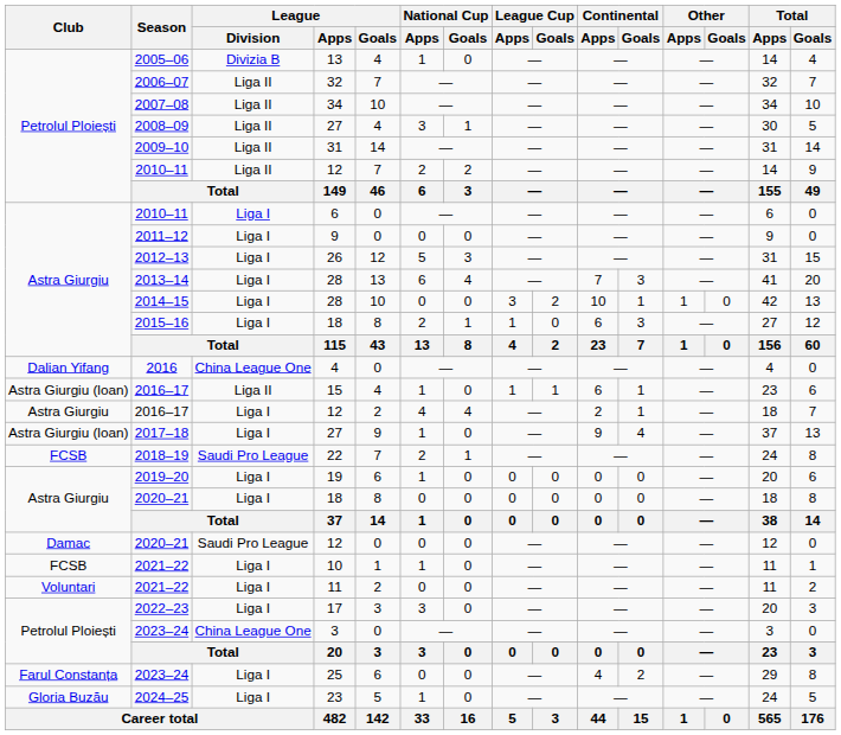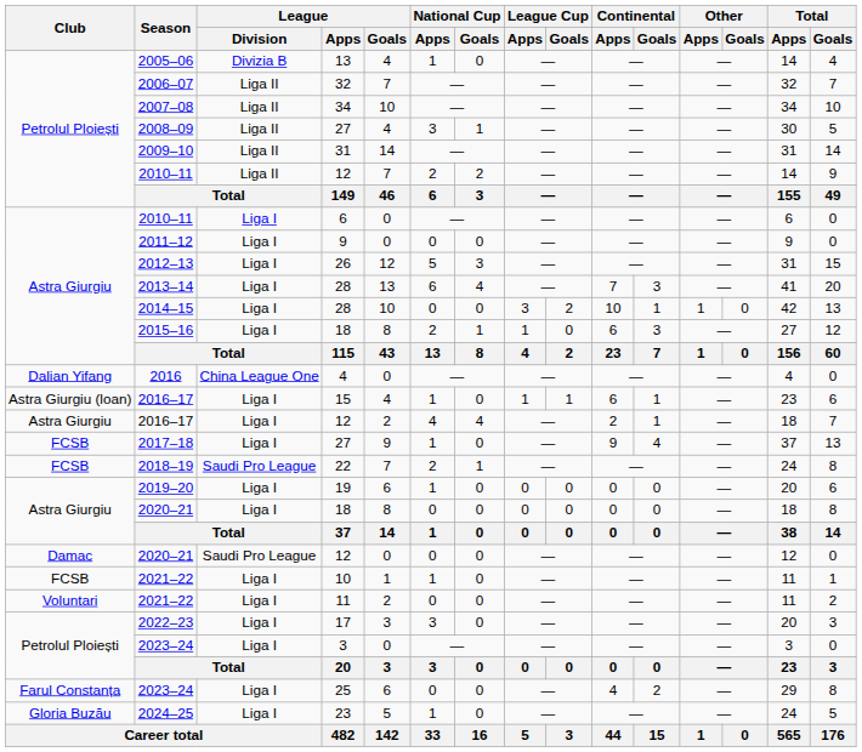 <table class="wikitable" style="text-align:center">
 <tr>
 <th rowspan="2">Club</th>
 <th rowspan="2">Season</th>
 <th colspan="3">League</th>
 <th colspan="2">National Cup</th>
 <th colspan="2">League Cup</th>
 <th colspan="2">Continental</th>
 <th colspan="2">Other</th>
 <th colspan="3">Total</th>
 </tr>
 <tr>
 <th>Division</th>
 <th>Apps</th>
 <th>Goals</th>
 <th>Apps</th>
 <th>Goals</th>
 <th>Apps</th>
 <th>Goals</th>
 <th>Apps</th>
 <th>Goals</th>
 <th>Apps</th>
 <th>Goals</th>
 <th>Apps</th>
 <th>Goals</th>
 </tr>
 <tr>
 <td rowspan="7"><a href='#'>Petrolul Ploiești</a></td>
 <td><a href='#'>2005–06</a></td>
 <td><a href='#'>Divizia B</a></td>
 <td>13</td>
 <td>4</td>
 <td>1</td>
 <td>0</td>
 <td colspan="2">—</td>
 <td colspan="2">—</td>
 <td colspan="2">—</td>
 <td>14</td>
 <td>4</td>
 </tr>
 <tr>
 <td><a href='#'>2006–07</a></td>
 <td>Liga II</td>
 <td>32</td>
 <td>7</td>
 <td colspan="2">—</td>
 <td colspan="2">—</td>
 <td colspan="2">—</td>
 <td colspan="2">—</td>
 <td>32</td>
 <td>7</td>
 </tr>
 <tr>
 <td><a href='#'>2007–08</a></td>
 <td>Liga II</td>
 <td>34</td>
 <td>10</td>
 <td colspan="2">—</td>
 <td colspan="2">—</td>
 <td colspan="2">—</td>
 <td colspan="2">—</td>
 <td>34</td>
 <td>10</td>
 </tr>
 <tr>
 <td><a href='#'>2008–09</a></td>
 <td>Liga II</td>
 <td>27</td>
 <td>4</td>
 <td>3</td>
 <td>1</td>
 <td colspan="2">—</td>
 <td colspan="2">—</td>
 <td colspan="2">—</td>
 <td>30</td>
 <td>5</td>
 </tr>
 <tr>
 <td><a href='#'>2009–10</a></td>
 <td>Liga II</td>
 <td>31</td>
 <td>14</td>
 <td colspan="2">—</td>
 <td colspan="2">—</td>
 <td colspan="2">—</td>
 <td colspan="2">—</td>
 <td>31</td>
 <td>14</td>
 </tr>
 <tr>
 <td><a href='#'>2010–11</a></td>
 <td>Liga II</td>
 <td>12</td>
 <td>7</td>
 <td>2</td>
 <td>2</td>
 <td colspan="2">—</td>
 <td colspan="2">—</td>
 <td colspan="2">—</td>
 <td>14</td>
 <td>9</td>
 </tr>
 <tr>
 <th colspan="2">Total</th>
 <th>149</th>
 <th>46</th>
 <th>6</th>
 <th>3</th>
 <th colspan="2">—</th>
 <th colspan="2">—</th>
 <th colspan="2">—</th>
 <th>155</th>
 <th>49</th>
 </tr>
 <tr>
 <td rowspan="7"><a href='#'>Astra Giurgiu</a></td>
 <td><a href='#'>2010–11</a></td>
 <td><a href='#'>Liga I</a></td>
 <td>6</td>
 <td>0</td>
 <td colspan="2">—</td>
 <td colspan="2">—</td>
 <td colspan="2">—</td>
 <td colspan="2">—</td>
 <td>6</td>
 <td>0</td>
 </tr>
 <tr>
 <td><a href='#'>2011–12</a></td>
 <td>Liga I</td>
 <td>9</td>
 <td>0</td>
 <td>0</td>
 <td>0</td>
 <td colspan="2">—</td>
 <td colspan="2">—</td>
 <td colspan="2">—</td>
 <td>9</td>
 <td>0</td>
 </tr>
 <tr>
 <td><a href='#'>2012–13</a></td>
 <td>Liga I</td>
 <td>26</td>
 <td>12</td>
 <td>5</td>
 <td>3</td>
 <td colspan="2">—</td>
 <td colspan="2">—</td>
 <td colspan="2">—</td>
 <td>31</td>
 <td>15</td>
 </tr>
 <tr>
 <td><a href='#'>2013–14</a></td>
 <td>Liga I</td>
 <td>28</td>
 <td>13</td>
 <td>6</td>
 <td>4</td>
 <td colspan="2">—</td>
 <td>7</td>
 <td>3</td>
 <td colspan="2">—</td>
 <td>41</td>
 <td>20</td>
 </tr>
 <tr>
 <td><a href='#'>2014–15</a></td>
 <td>Liga I</td>
 <td>28</td>
 <td>10</td>
 <td>0</td>
 <td>0</td>
 <td>3</td>
 <td>2</td>
 <td>10</td>
 <td>1</td>
 <td>1</td>
 <td>0</td>
 <td>42</td>
 <td>13</td>
 </tr>
 <tr>
 <td><a href='#'>2015–16</a></td>
 <td>Liga I</td>
 <td>18</td>
 <td>8</td>
 <td>2</td>
 <td>1</td>
 <td>1</td>
 <td>0</td>
 <td>6</td>
 <td>3</td>
 <td colspan="2">—</td>
 <td>27</td>
 <td>12</td>
 </tr>
 <tr>
 <th colspan="2">Total</th>
 <th>115</th>
 <th>43</th>
 <th>13</th>
 <th>8</th>
 <th>4</th>
 <th>2</th>
 <th>23</th>
 <th>7</th>
 <th>1</th>
 <th>0</th>
 <th>156</th>
 <th>60</th>
 </tr>
 <tr>
 <td><a href='#'>Dalian Yifang</a></td>
 <td><a href='#'>2016</a></td>
 <td><a href='#'>China League One</a></td>
 <td>4</td>
 <td>0</td>
 <td colspan="2">—</td>
 <td colspan="2">—</td>
 <td colspan="2">—</td>
 <td colspan="2">—</td>
 <td>4</td>
 <td>0</td>
 </tr>
 <tr>
 <td>Astra Giurgiu (loan)</td>
 <td><a href='#'>2016–17</a></td>
-<td>Liga II</td>
+<td>Liga I</td>
 <td>15</td>
 <td>4</td>
 <td>1</td>
 <td>0</td>
 <td>1</td>
 <td>1</td>
 <td>6</td>
 <td>1</td>
 <td colspan="2">—</td>
 <td>23</td>
 <td>6</td>
 </tr>
 <tr>
 <td>Astra Giurgiu</td>
 <td>2016–17</td>
 <td>Liga I</td>
 <td>12</td>
 <td>2</td>
 <td>4</td>
 <td>4</td>
 <td colspan="2">—</td>
 <td>2</td>
 <td>1</td>
 <td colspan="2">—</td>
 <td>18</td>
 <td>7</td>
 </tr>
 <tr>
-<td>Astra Giurgiu (loan)</td>
+<td><a href='#'>FCSB</a></td>
 <td><a href='#'>2017–18</a></td>
 <td>Liga I</td>
 <td>27</td>
 <td>9</td>
 <td>1</td>
 <td>0</td>
 <td colspan="2">—</td>
 <td>9</td>
 <td>4</td>
 <td colspan="2">—</td>
 <td>37</td>
 <td>13</td>
 </tr>
 <tr>
 <td><a href='#'>FCSB</a></td>
 <td><a href='#'>2018–19</a></td>
 <td><a href='#'>Saudi Pro League</a></td>
 <td>22</td>
 <td>7</td>
 <td>2</td>
 <td>1</td>
 <td colspan="2">—</td>
 <td colspan="2">—</td>
 <td colspan="2">—</td>
 <td>24</td>
 <td>8</td>
 </tr>
 <tr>
 <td rowspan="3">Astra Giurgiu</td>
 <td><a href='#'>2019–20</a></td>
 <td>Liga I</td>
 <td>19</td>
 <td>6</td>
 <td>1</td>
 <td>0</td>
 <td>0</td>
 <td>0</td>
 <td>0</td>
 <td>0</td>
 <td colspan="2">—</td>
 <td>20</td>
 <td>6</td>
 </tr>
 <tr>
 <td><a href='#'>2020–21</a></td>
 <td>Liga I</td>
 <td>18</td>
 <td>8</td>
 <td>0</td>
 <td>0</td>
 <td>0</td>
 <td>0</td>
 <td>0</td>
 <td>0</td>
 <td colspan="2">—</td>
 <td>18</td>
 <td>8</td>
 </tr>
 <tr>
 <th colspan="2">Total</th>
 <th>37</th>
 <th>14</th>
 <th>1</th>
 <th>0</th>
 <th>0</th>
 <th>0</th>
 <th>0</th>
 <th>0</th>
 <th colspan="2">—</th>
 <th>38</th>
 <th>14</th>
 </tr>
 <tr>
 <td><a href='#'>Damac</a></td>
 <td><a href='#'>2020–21</a></td>
 <td>Saudi Pro League</td>
 <td>12</td>
 <td>0</td>
 <td>0</td>
 <td>0</td>
 <td colspan="2">—</td>
 <td colspan="2">—</td>
 <td colspan="2">—</td>
 <td>12</td>
 <td>0</td>
 </tr>
 <tr>
 <td>FCSB</td>
 <td><a href='#'>2021–22</a></td>
 <td>Liga I</td>
 <td>10</td>
 <td>1</td>
 <td>1</td>
 <td>0</td>
 <td colspan="2">—</td>
 <td colspan="2">—</td>
 <td colspan="2">—</td>
 <td>11</td>
 <td>1</td>
 </tr>
 <tr>
 <td><a href='#'>Voluntari</a></td>
 <td><a href='#'>2021–22</a></td>
 <td>Liga I</td>
 <td>11</td>
 <td>2</td>
 <td>0</td>
 <td>0</td>
 <td colspan="2">—</td>
 <td colspan="2">—</td>
 <td colspan="2">—</td>
 <td>11</td>
 <td>2</td>
 </tr>
 <tr>
 <td rowspan="3">Petrolul Ploiești</td>
 <td><a href='#'>2022–23</a></td>
 <td>Liga I</td>
 <td>17</td>
 <td>3</td>
 <td>3</td>
 <td>0</td>
 <td colspan="2">—</td>
 <td colspan="2">—</td>
 <td colspan="2">—</td>
 <td>20</td>
 <td>3</td>
 </tr>
 <tr>
 <td><a href='#'>2023–24</a></td>
-<td><a href='#'>China League One</a></td>
+<td>Liga I</td>
 <td>3</td>
 <td>0</td>
 <td colspan="2">—</td>
 <td colspan="2">—</td>
 <td colspan="2">—</td>
 <td colspan="2">—</td>
 <td>3</td>
 <td>0</td>
 </tr>
 <tr>
 <th colspan="2">Total</th>
 <th>20</th>
 <th>3</th>
 <th>3</th>
 <th>0</th>
 <th>0</th>
 <th>0</th>
 <th>0</th>
 <th>0</th>
 <th colspan="2">—</th>
 <th>23</th>
 <th>3</th>
 </tr>
 <tr>
 <td><a href='#'>Farul Constanța</a></td>
 <td><a href='#'>2023–24</a></td>
 <td>Liga I</td>
 <td>25</td>
 <td>6</td>
 <td>0</td>
 <td>0</td>
 <td colspan="2">—</td>
 <td>4</td>
 <td>2</td>
 <td colspan="2">—</td>
 <td>29</td>
 <td>8</td>
 </tr>
 <tr>
 <td><a href='#'>Gloria Buzău</a></td>
 <td><a href='#'>2024–25</a></td>
 <td>Liga I</td>
 <td>23</td>
 <td>5</td>
 <td>1</td>
 <td>0</td>
 <td colspan="2">—</td>
 <td colspan="2">—</td>
 <td colspan="2">—</td>
 <td>24</td>
 <td>5</td>
 </tr>
 <tr>
 <th colspan="3">Career total</th>
 <th>482</th>
 <th>142</th>
 <th>33</th>
 <th>16</th>
 <th>5</th>
 <th>3</th>
 <th>44</th>
 <th>15</th>
 <th>1</th>
 <th>0</th>
 <th>565</th>
 <th>176</th>
 </tr>
 </table>
